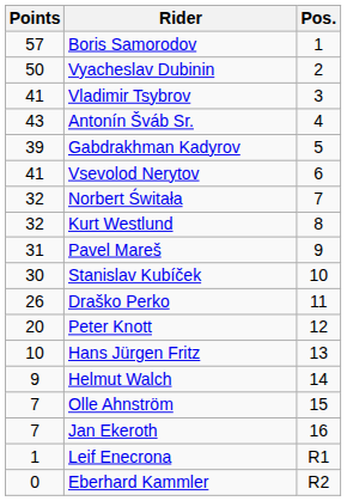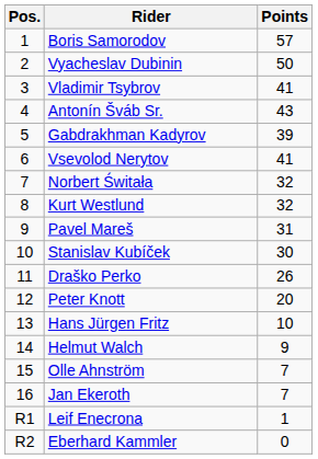 <table class=wikitable style="font-size:93%;">
 <tr>
+<th width=25px>Pos.</th>
+<th width=200px>Rider</th>
 <th width=40px>Points</th>
-<th width=200px>Rider</th>
-<th width=25px>Pos.</th>
 </tr>
 <tr align=center >
+<td>1</td>
+<td align=left> <a href='#'>Boris Samorodov</a></td>
 <td>57</td>
-<td align=left> <a href='#'>Boris Samorodov</a></td>
-<td>1</td>
 </tr>
 <tr align=center >
+<td>2</td>
+<td align=left> <a href='#'>Vyacheslav Dubinin</a></td>
 <td>50</td>
-<td align=left> <a href='#'>Vyacheslav Dubinin</a></td>
-<td>2</td>
 </tr>
 <tr align=center >
+<td>3</td>
+<td align=left>  <a href='#'>Vladimir Tsybrov</a></td>
 <td>41</td>
-<td align=left>  <a href='#'>Vladimir Tsybrov</a></td>
-<td>3</td>
 </tr>
 <tr align=center >
+<td>4</td>
+<td align=left> <a href='#'>Antonín Šváb Sr.</a></td>
 <td>43</td>
-<td align=left> <a href='#'>Antonín Šváb Sr.</a></td>
-<td>4</td>
 </tr>
 <tr align=center >
+<td>5</td>
+<td align=left> <a href='#'>Gabdrakhman Kadyrov</a></td>
 <td>39</td>
-<td align=left> <a href='#'>Gabdrakhman Kadyrov</a></td>
-<td>5</td>
 </tr>
 <tr align=center>
+<td>6</td>
+<td align=left> <a href='#'>Vsevolod Nerytov</a></td>
 <td>41</td>
-<td align=left> <a href='#'>Vsevolod Nerytov</a></td>
-<td>6</td>
 </tr>
 <tr align=center>
+<td>7</td>
+<td align=left>  <a href='#'>Norbert Świtała</a></td>
 <td>32</td>
-<td align=left>  <a href='#'>Norbert Świtała</a></td>
+</tr>
+<tr align=center>
+<td>8</td>
+<td align=left>  <a href='#'>Kurt Westlund</a></td>
+<td>32</td>
+</tr>
+<tr align=center>
+<td>9</td>
+<td align=left>  <a href='#'>Pavel Mareš</a></td>
+<td>31</td>
+</tr>
+<tr align=center>
+<td>10</td>
+<td align=left> <a href='#'>Stanislav Kubíček</a></td>
+<td>30</td>
+</tr>
+<tr align=center>
+<td>11</td>
+<td align=left> <a href='#'>Draško Perko</a></td>
+<td>26</td>
+</tr>
+<tr align=center>
+<td>12</td>
+<td align=left> <a href='#'>Peter Knott</a></td>
+<td>20</td>
+</tr>
+<tr align=center>
+<td>13</td>
+<td align=left> <a href='#'>Hans Jürgen Fritz</a></td>
+<td>10</td>
+</tr>
+<tr align=center>
+<td>14</td>
+<td align=left> <a href='#'>Helmut Walch</a></td>
+<td>9</td>
+</tr>
+<tr align=center>
+<td>15</td>
+<td align=left> <a href='#'>Olle Ahnström</a></td>
 <td>7</td>
 </tr>
 <tr align=center>
-<td>32</td>
-<td align=left>  <a href='#'>Kurt Westlund</a></td>
-<td>8</td>
+<td>16</td>
+<td align=left> <a href='#'>Jan Ekeroth</a></td>
+<td>7</td>
 </tr>
 <tr align=center>
-<td>31</td>
-<td align=left>  <a href='#'>Pavel Mareš</a></td>
-<td>9</td>
+<td>R1</td>
+<td align=left>  <a href='#'>Leif Enecrona</a></td>
+<td>1</td>
 </tr>
 <tr align=center>
-<td>30</td>
-<td align=left> <a href='#'>Stanislav Kubíček</a></td>
-<td>10</td>
-</tr>
-<tr align=center>
-<td>26</td>
-<td align=left> <a href='#'>Draško Perko</a></td>
-<td>11</td>
-</tr>
-<tr align=center>
-<td>20</td>
-<td align=left> <a href='#'>Peter Knott</a></td>
-<td>12</td>
-</tr>
-<tr align=center>
-<td>10</td>
-<td align=left> <a href='#'>Hans Jürgen Fritz</a></td>
-<td>13</td>
-</tr>
-<tr align=center>
-<td>9</td>
-<td align=left> <a href='#'>Helmut Walch</a></td>
-<td>14</td>
-</tr>
-<tr align=center>
-<td>7</td>
-<td align=left> <a href='#'>Olle Ahnström</a></td>
-<td>15</td>
-</tr>
-<tr align=center>
-<td>7</td>
-<td align=left> <a href='#'>Jan Ekeroth</a></td>
-<td>16</td>
-</tr>
-<tr align=center>
-<td>1</td>
-<td align=left>  <a href='#'>Leif Enecrona</a></td>
-<td>R1</td>
-</tr>
-<tr align=center>
+<td>R2</td>
+<td align=left>  <a href='#'>Eberhard Kammler</a></td>
 <td>0</td>
-<td align=left>  <a href='#'>Eberhard Kammler</a></td>
-<td>R2</td>
 </tr>
 </table>
